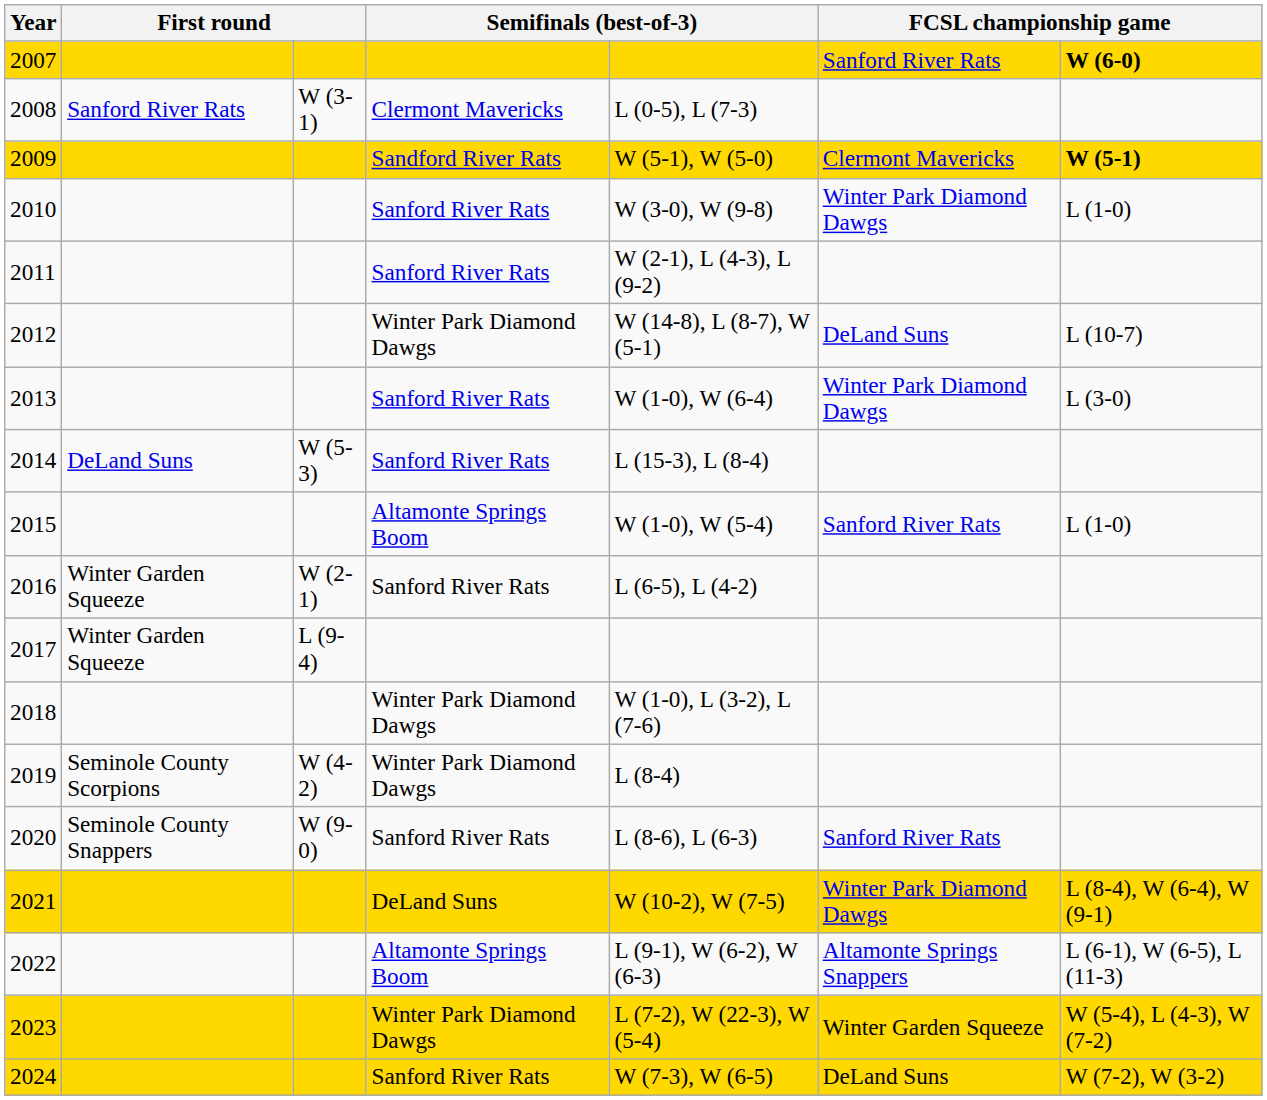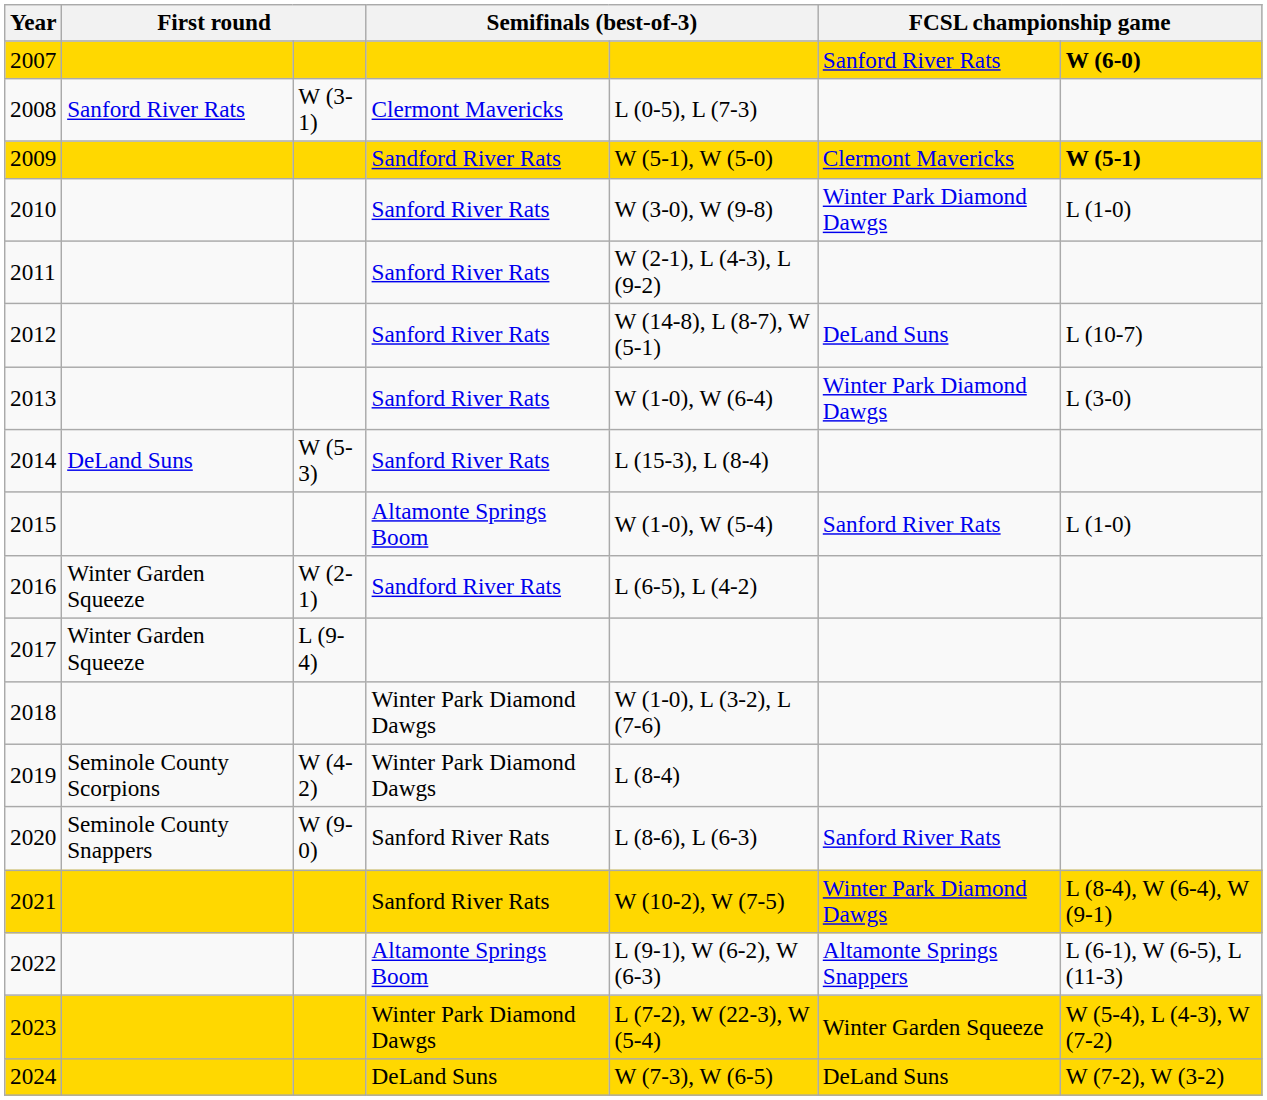 <table class="wikitable">
 <tr>
 <th>Year</th>
 <th colspan=2>First round</th>
 <th colspan=2>Semifinals (best-of-3)</th>
 <th colspan=2>FCSL championship game</th>
 </tr>
 <tr bgcolor="#FFD800">
 <td>2007</td>
 <td></td>
 <td></td>
 <td></td>
 <td></td>
 <td><a href='#'>Sanford River Rats</a></td>
 <td><strong>W (6-0)</strong></td>
 </tr>
 <tr>
 <td>2008</td>
 <td><a href='#'>Sanford River Rats</a></td>
 <td>W (3-1)</td>
 <td><a href='#'>Clermont Mavericks</a></td>
 <td>L (0-5), L (7-3)</td>
 <td></td>
 <td></td>
 </tr>
 <tr bgcolor="#FFD800">
 <td>2009</td>
 <td></td>
 <td></td>
 <td><a href='#'>Sandford River Rats</a></td>
 <td>W (5-1), W (5-0)</td>
 <td><a href='#'>Clermont Mavericks</a></td>
 <td><strong>W (5-1)</strong></td>
 </tr>
 <tr>
 <td>2010</td>
 <td></td>
 <td></td>
 <td><a href='#'>Sanford River Rats</a></td>
 <td>W (3-0), W (9-8)</td>
 <td><a href='#'>Winter Park Diamond Dawgs</a></td>
 <td>L (1-0)</td>
 </tr>
 <tr>
 <td>2011</td>
 <td></td>
 <td></td>
 <td><a href='#'>Sanford River Rats</a></td>
 <td>W (2-1), L (4-3), L (9-2)</td>
 <td></td>
 <td></td>
 </tr>
 <tr>
 <td>2012</td>
 <td></td>
 <td></td>
-<td>Winter Park Diamond Dawgs</td>
+<td><a href='#'>Sanford River Rats</a></td>
 <td>W (14-8), L (8-7), W (5-1)</td>
 <td><a href='#'>DeLand Suns</a></td>
 <td>L (10-7)</td>
 </tr>
 <tr>
 <td>2013</td>
 <td></td>
 <td></td>
 <td><a href='#'>Sanford River Rats</a></td>
 <td>W (1-0), W (6-4)</td>
 <td><a href='#'>Winter Park Diamond Dawgs</a></td>
 <td>L (3-0)</td>
 </tr>
 <tr>
 <td>2014</td>
 <td><a href='#'>DeLand Suns</a></td>
 <td>W (5-3)</td>
 <td><a href='#'>Sanford River Rats</a></td>
 <td>L (15-3), L (8-4)</td>
 <td></td>
 <td></td>
 </tr>
 <tr>
 <td>2015</td>
 <td></td>
 <td></td>
 <td><a href='#'>Altamonte Springs Boom</a></td>
 <td>W (1-0), W (5-4)</td>
 <td><a href='#'>Sanford River Rats</a></td>
 <td>L (1-0)</td>
 </tr>
 <tr>
 <td>2016</td>
 <td>Winter Garden Squeeze</td>
 <td>W (2-1)</td>
-<td>Sanford River Rats</td>
+<td><a href='#'>Sandford River Rats</a></td>
 <td>L (6-5), L (4-2)</td>
 <td></td>
 <td></td>
 </tr>
 <tr>
 <td>2017</td>
 <td>Winter Garden Squeeze</td>
 <td>L (9-4)</td>
 <td></td>
 <td></td>
 <td></td>
 <td></td>
 </tr>
 <tr>
 <td>2018</td>
 <td></td>
 <td></td>
 <td>Winter Park Diamond Dawgs</td>
 <td>W (1-0), L (3-2), L (7-6)</td>
 <td></td>
 <td></td>
 </tr>
 <tr>
 <td>2019</td>
 <td>Seminole County Scorpions</td>
 <td>W (4-2)</td>
 <td>Winter Park Diamond Dawgs</td>
 <td>L (8-4)</td>
 <td></td>
 <td></td>
 </tr>
 <tr>
 <td>2020</td>
 <td>Seminole County Snappers</td>
 <td>W (9-0)</td>
 <td>Sanford River Rats</td>
 <td>L (8-6), L (6-3)</td>
 <td><a href='#'>Sanford River Rats</a></td>
 <td></td>
 </tr>
 <tr bgcolor="#FFD800">
 <td>2021</td>
 <td></td>
 <td></td>
-<td>DeLand Suns</td>
+<td>Sanford River Rats</td>
 <td>W (10-2), W (7-5)</td>
 <td><a href='#'>Winter Park Diamond Dawgs</a></td>
 <td>L (8-4), W (6-4), W (9-1)</td>
 </tr>
 <tr>
 <td>2022</td>
 <td></td>
 <td></td>
 <td><a href='#'>Altamonte Springs Boom</a></td>
 <td>L (9-1), W (6-2), W (6-3)</td>
 <td><a href='#'>Altamonte Springs Snappers</a></td>
 <td>L (6-1), W (6-5), L (11-3)</td>
 </tr>
 <tr bgcolor="#FFD800">
 <td>2023</td>
 <td></td>
 <td></td>
 <td>Winter Park Diamond Dawgs</td>
 <td>L (7-2), W (22-3), W (5-4)</td>
 <td>Winter Garden Squeeze</td>
 <td>W (5-4), L (4-3), W (7-2)</td>
 </tr>
 <tr bgcolor="#FFD800">
 <td>2024</td>
 <td></td>
 <td></td>
-<td>Sanford River Rats</td>
+<td>DeLand Suns</td>
 <td>W (7-3), W (6-5)</td>
 <td>DeLand Suns</td>
 <td>W (7-2), W (3-2)</td>
 </tr>
 </table>
